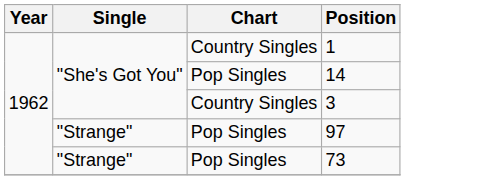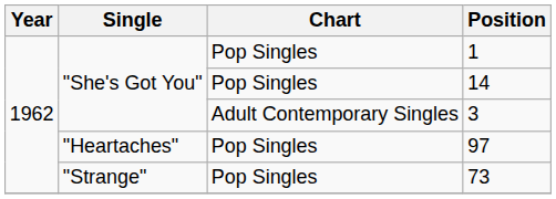 <table class="wikitable">
 <tr>
 <th align="left">Year</th>
 <th align="left">Single</th>
 <th align="left">Chart</th>
 <th align="left">Position</th>
 </tr>
 <tr>
 <td align="left" rowspan="5">1962</td>
 <td align="left" rowspan="3">"She's Got You"</td>
-<td align="left">Country Singles</td>
+<td align="left">Pop Singles</td>
 <td align="left">1</td>
 </tr>
 <tr>
 <td align="left">Pop Singles</td>
 <td align="left">14</td>
 </tr>
 <tr>
-<td align="left">Country Singles</td>
+<td align="left">Adult Contemporary Singles</td>
 <td align="left">3</td>
 </tr>
 <tr>
-<td align="left">"Strange"</td>
+<td align="left">"Heartaches"</td>
 <td align="left">Pop Singles</td>
 <td align="left">97</td>
 </tr>
 <tr>
 <td align="left">"Strange"</td>
 <td align="left">Pop Singles</td>
 <td align="left">73</td>
 </tr>
 <tr>
 </tr>
 </table>
